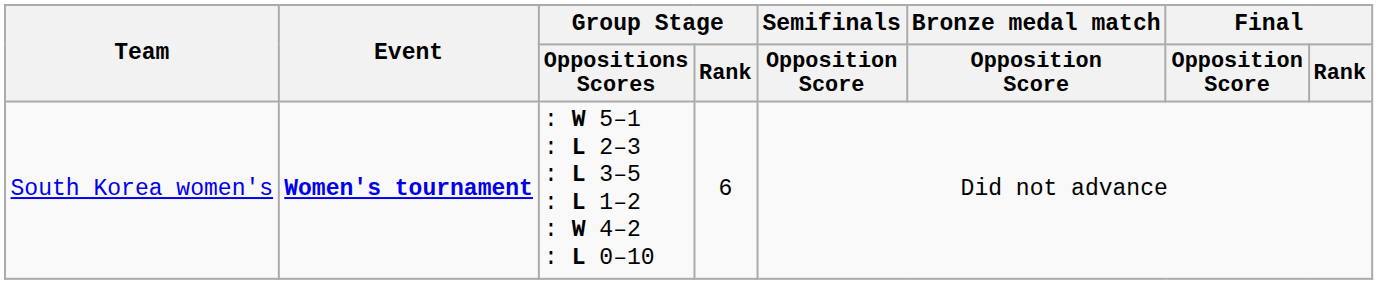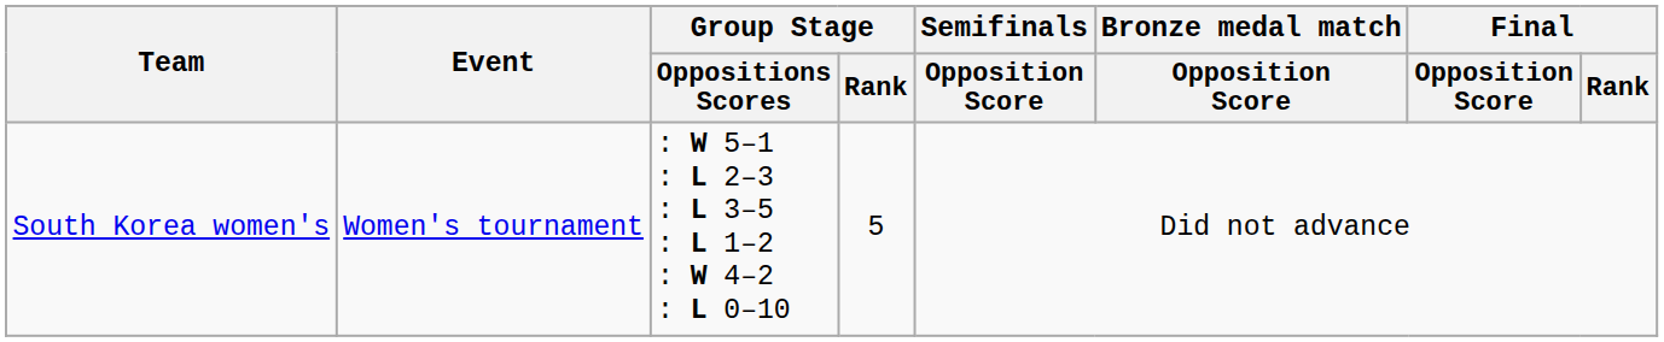 <table class=wikitable style=font-size:90%;text-align:center>
 <tr>
 <th rowspan=2>Team</th>
 <th rowspan=2>Event</th>
 <th colspan=2>Group Stage</th>
 <th>Semifinals</th>
 <th>Bronze medal match</th>
 <th colspan=2>Final</th>
 </tr>
 <tr style=font-size:95%>
 <th>Oppositions<br>Scores</th>
 <th>Rank</th>
 <th>Opposition<br>Score</th>
 <th>Opposition<br>Score</th>
 <th>Opposition<br>Score</th>
 <th>Rank</th>
 </tr>
 <tr>
 <td align=left><a href='#'>South Korea women's</a></td>
-<td align=left><strong><a href='#'>Women's tournament</a></strong></td>
+<td align=left><a href='#'>Women's tournament</a></td>
 <td align=left>: <strong>W</strong> 5–1<br>: <strong>L</strong> 2–3<br>: <strong>L</strong> 3–5<br>: <strong>L</strong> 1–2<br>: <strong>W</strong> 4–2<br>: <strong>L</strong> 0–10</td>
-<td>6</td>
+<td>5</td>
 <td colspan=4>Did not advance</td>
 </tr>
 </table>
